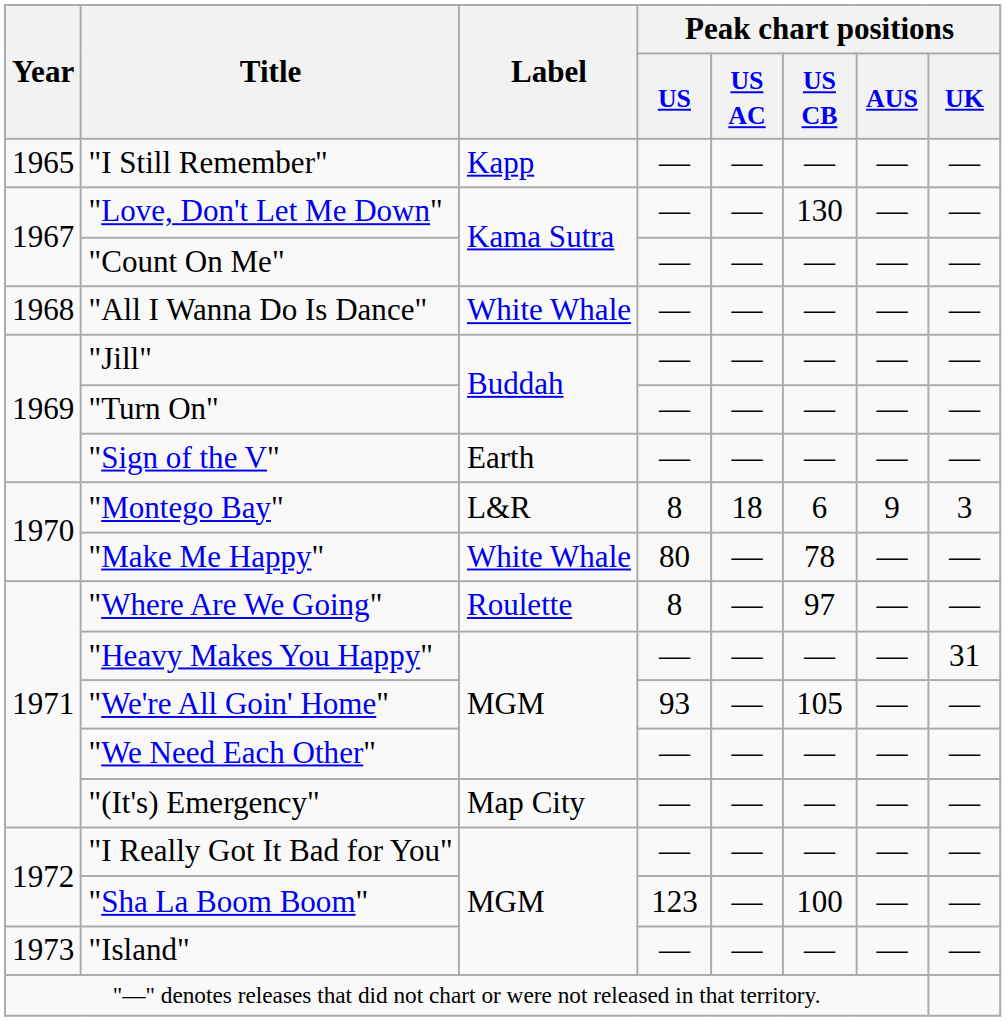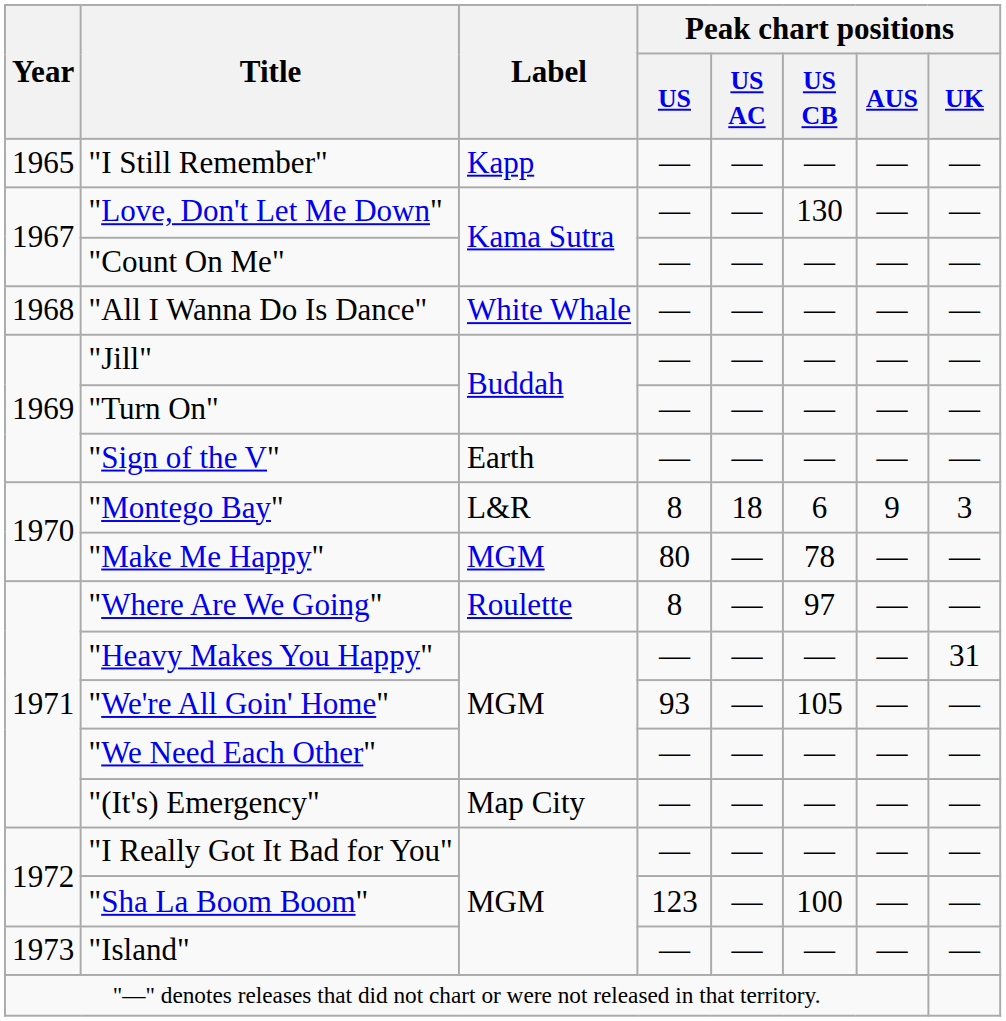 <table class="wikitable">
 <tr>
 <th scope="col" rowspan="2">Year</th>
 <th scope="col" rowspan="2">Title</th>
 <th scope="col" rowspan="2">Label</th>
 <th scope="col" colspan="5">Peak chart positions</th>
 </tr>
 <tr>
 <th style="width:30px;"><small><a href='#'>US</a></small><br></th>
 <th style="width:30px;"><small> <a href='#'>US AC</a> </small><br></th>
 <th style="width:30px;"><small> <a href='#'>US CB</a></small><br> </th>
 <th style="width:30px;"><small><a href='#'>AUS</a></small><br></th>
 <th style="width:30px;"><small><a href='#'>UK</a></small><br></th>
 </tr>
 <tr>
 <td>1965</td>
 <td>"I Still Remember"</td>
 <td><a href='#'>Kapp</a></td>
 <td align=center>―</td>
 <td align=center>―</td>
 <td align=center>―</td>
 <td align=center>―</td>
 <td align=center>―</td>
 </tr>
 <tr>
 <td rowspan="2">1967</td>
 <td>"<a href='#'>Love, Don't Let Me Down</a>"</td>
 <td rowspan="2"><a href='#'>Kama Sutra</a></td>
 <td align=center>―</td>
 <td align=center>―</td>
 <td align=center>130</td>
 <td align=center>―</td>
 <td align=center>―</td>
 </tr>
 <tr>
 <td>"Count On Me"</td>
 <td align=center>―</td>
 <td align=center>―</td>
 <td align=center>―</td>
 <td align=center>―</td>
 <td align=center>―</td>
 </tr>
 <tr>
 <td>1968</td>
 <td>"All I Wanna Do Is Dance"</td>
 <td><a href='#'>White Whale</a></td>
 <td align=center>―</td>
 <td align=center>―</td>
 <td align=center>―</td>
 <td align=center>―</td>
 <td align=center>―</td>
 </tr>
 <tr>
 <td rowspan="3">1969</td>
 <td>"Jill"</td>
 <td rowspan="2"><a href='#'>Buddah</a></td>
 <td align=center>―</td>
 <td align=center>―</td>
 <td align=center>―</td>
 <td align=center>―</td>
 <td align=center>―</td>
 </tr>
 <tr>
 <td>"Turn On"</td>
 <td align=center>―</td>
 <td align=center>―</td>
 <td align=center>―</td>
 <td align=center>―</td>
 <td align=center>―</td>
 </tr>
 <tr>
 <td>"<a href='#'>Sign of the V</a>"</td>
 <td>Earth</td>
 <td align=center>―</td>
 <td align=center>―</td>
 <td align=center>―</td>
 <td align=center>―</td>
 <td align=center>―</td>
 </tr>
 <tr>
 <td rowspan="2">1970</td>
 <td>"<a href='#'>Montego Bay</a>"</td>
 <td>L&R</td>
 <td align=center>8</td>
 <td align=center>18</td>
 <td align=center>6</td>
 <td align=center>9</td>
 <td align=center>3</td>
 </tr>
 <tr>
 <td>"<a href='#'>Make Me Happy</a>"</td>
-<td><a href='#'>White Whale</a></td>
+<td><a href='#'>MGM</a></td>
 <td align=center>80</td>
 <td align=center>―</td>
 <td align=center>78</td>
 <td align=center>―</td>
 <td align=center>―</td>
 </tr>
 <tr>
 <td rowspan="5">1971</td>
 <td>"<a href='#'>Where Are We Going</a>"</td>
 <td><a href='#'>Roulette</a></td>
 <td align=center>8</td>
 <td align=center>―</td>
 <td align=center>97</td>
 <td align=center>―</td>
 <td align=center>―</td>
 </tr>
 <tr>
 <td>"<a href='#'>Heavy Makes You Happy</a>"</td>
 <td rowspan="3">MGM </td>
 <td align=center>―</td>
 <td align=center>―</td>
 <td align=center>―</td>
 <td align=center>―</td>
 <td align=center>31</td>
 </tr>
 <tr>
 <td>"<a href='#'>We're All Goin' Home</a>"</td>
 <td align=center>93</td>
 <td align=center>―</td>
 <td align=center>105</td>
 <td align=center>―</td>
 <td align=center>―</td>
 </tr>
 <tr>
 <td>"<a href='#'>We Need Each Other</a>"</td>
 <td align=center>―</td>
 <td align=center>―</td>
 <td align=center>―</td>
 <td align=center>―</td>
 <td align=center>―</td>
 </tr>
 <tr>
 <td>"(It's) Emergency"</td>
 <td>Map City</td>
 <td align=center>―</td>
 <td align=center>―</td>
 <td align=center>―</td>
 <td align=center>―</td>
 <td align=center>―</td>
 </tr>
 <tr>
 <td rowspan="2">1972</td>
 <td>"I Really Got It Bad for You"</td>
 <td rowspan="3">MGM</td>
 <td align=center>―</td>
 <td align=center>―</td>
 <td align=center>―</td>
 <td align=center>―</td>
 <td align=center>―</td>
 </tr>
 <tr>
 <td>"<a href='#'>Sha La Boom Boom</a>"</td>
 <td align=center>123</td>
 <td align=center>―</td>
 <td align=center>100</td>
 <td align=center>―</td>
 <td align=center>―</td>
 </tr>
 <tr>
 <td>1973</td>
 <td>"Island"</td>
 <td align=center>―</td>
 <td align=center>―</td>
 <td align=center>―</td>
 <td align=center>―</td>
 <td align=center>―</td>
 </tr>
 <tr>
 <td colspan="7" style="text-align:center; font-size:9pt;">"—" denotes releases that did not chart or were not released in that territory.</td>
 </tr>
 </table>
